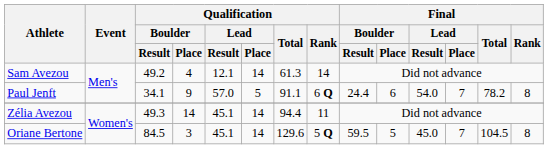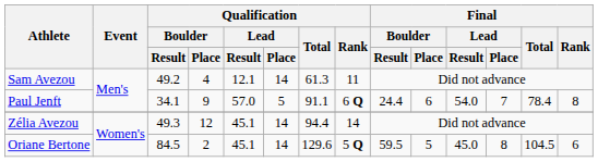 <table class="wikitable" style="font-size:90%">
 <tr>
 <th rowspan="3">Athlete</th>
 <th rowspan="3">Event</th>
 <th colspan="6">Qualification</th>
 <th colspan="6">Final</th>
 </tr>
 <tr style="font-size: 95%">
 <th colspan="2">Boulder</th>
 <th colspan="2">Lead</th>
 <th rowspan="2">Total</th>
 <th rowspan="2">Rank</th>
 <th colspan="2">Boulder</th>
 <th colspan="2">Lead</th>
 <th rowspan="2">Total</th>
 <th rowspan="2">Rank</th>
 </tr>
 <tr style="font-size: 95%">
 <th>Result</th>
 <th>Place</th>
 <th>Result</th>
 <th>Place</th>
 <th>Result</th>
 <th>Place</th>
 <th>Result</th>
 <th>Place</th>
 </tr>
 <tr align=center>
 <td align=left><a href='#'>Sam Avezou</a></td>
 <td align=left rowspan=2><a href='#'>Men's</a></td>
 <td>49.2</td>
 <td>4</td>
 <td>12.1</td>
 <td>14</td>
 <td>61.3</td>
-<td>14</td>
+<td>11</td>
 <td colspan="6">Did not advance</td>
 </tr>
 <tr align=center>
 <td align=left><a href='#'>Paul Jenft</a></td>
 <td>34.1</td>
 <td>9</td>
 <td>57.0</td>
 <td>5</td>
 <td>91.1</td>
 <td>6 <strong>Q</strong></td>
 <td>24.4</td>
 <td>6</td>
 <td>54.0</td>
 <td>7</td>
-<td>78.2</td>
+<td>78.4</td>
 <td>8</td>
 </tr>
 <tr>
 </tr>
 <tr align=center>
 <td align=left><a href='#'>Zélia Avezou</a></td>
 <td align=left rowspan=2><a href='#'>Women's</a></td>
 <td>49.3</td>
-<td>14</td>
+<td>12</td>
 <td>45.1</td>
 <td>14</td>
 <td>94.4</td>
-<td>11</td>
+<td>14</td>
 <td colspan="6">Did not advance</td>
 </tr>
 <tr align="center">
 <td align="left"><a href='#'>Oriane Bertone</a></td>
 <td>84.5</td>
-<td>3</td>
+<td>2</td>
 <td>45.1</td>
 <td>14</td>
 <td>129.6</td>
 <td>5 <strong>Q</strong></td>
 <td>59.5</td>
 <td>5</td>
 <td>45.0</td>
-<td>7</td>
+<td>8</td>
 <td>104.5</td>
-<td>8</td>
+<td>6</td>
 </tr>
 </table>
